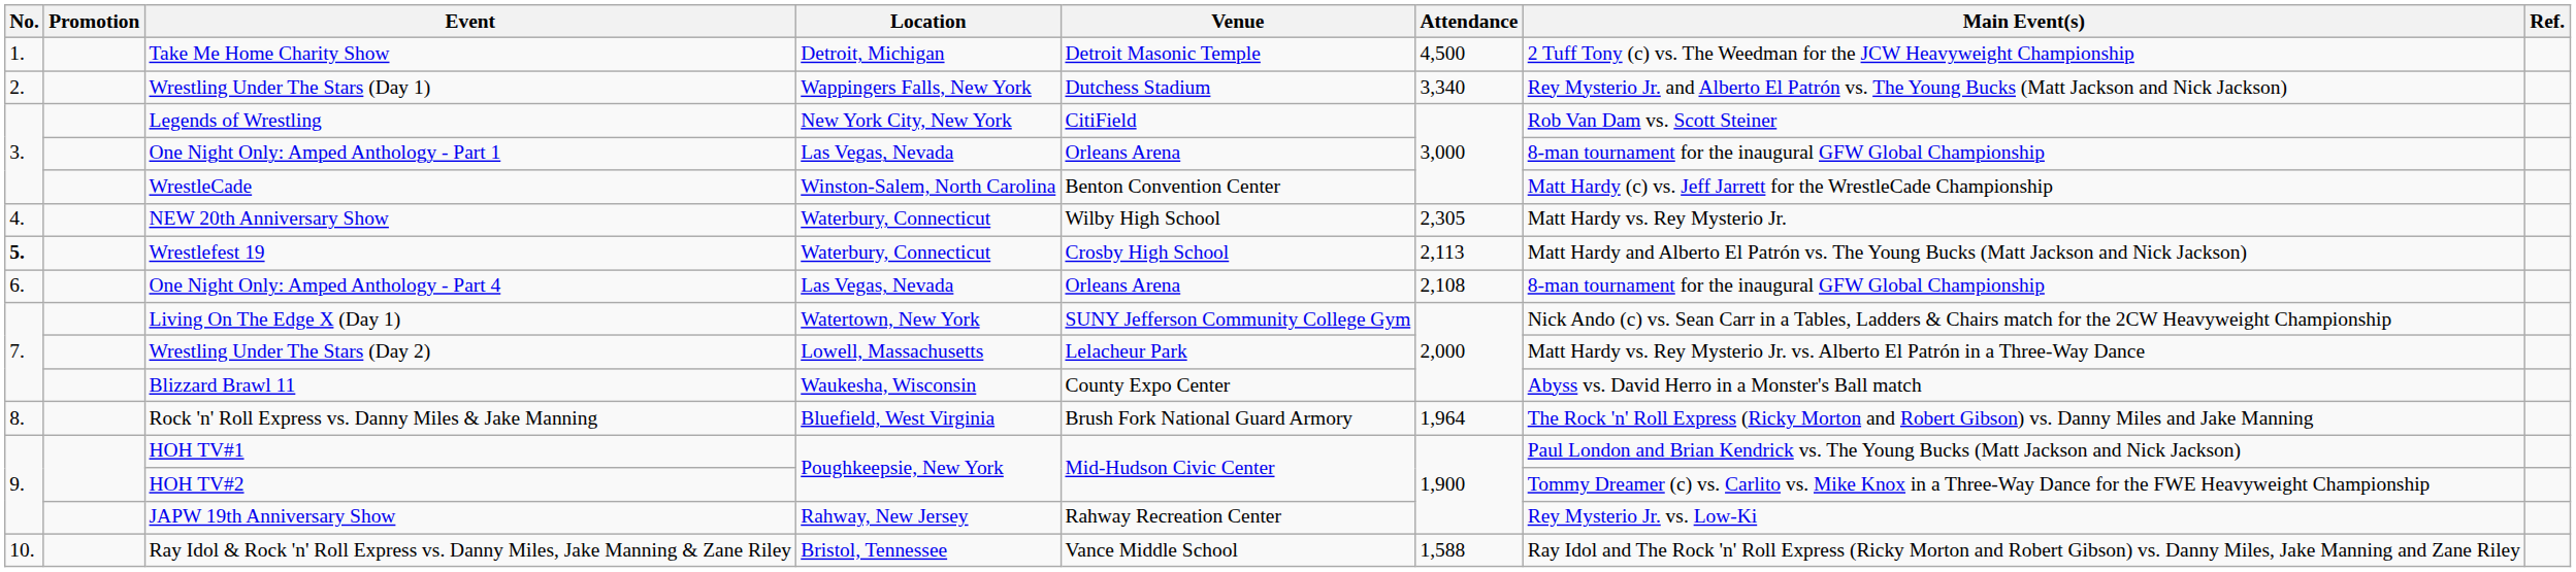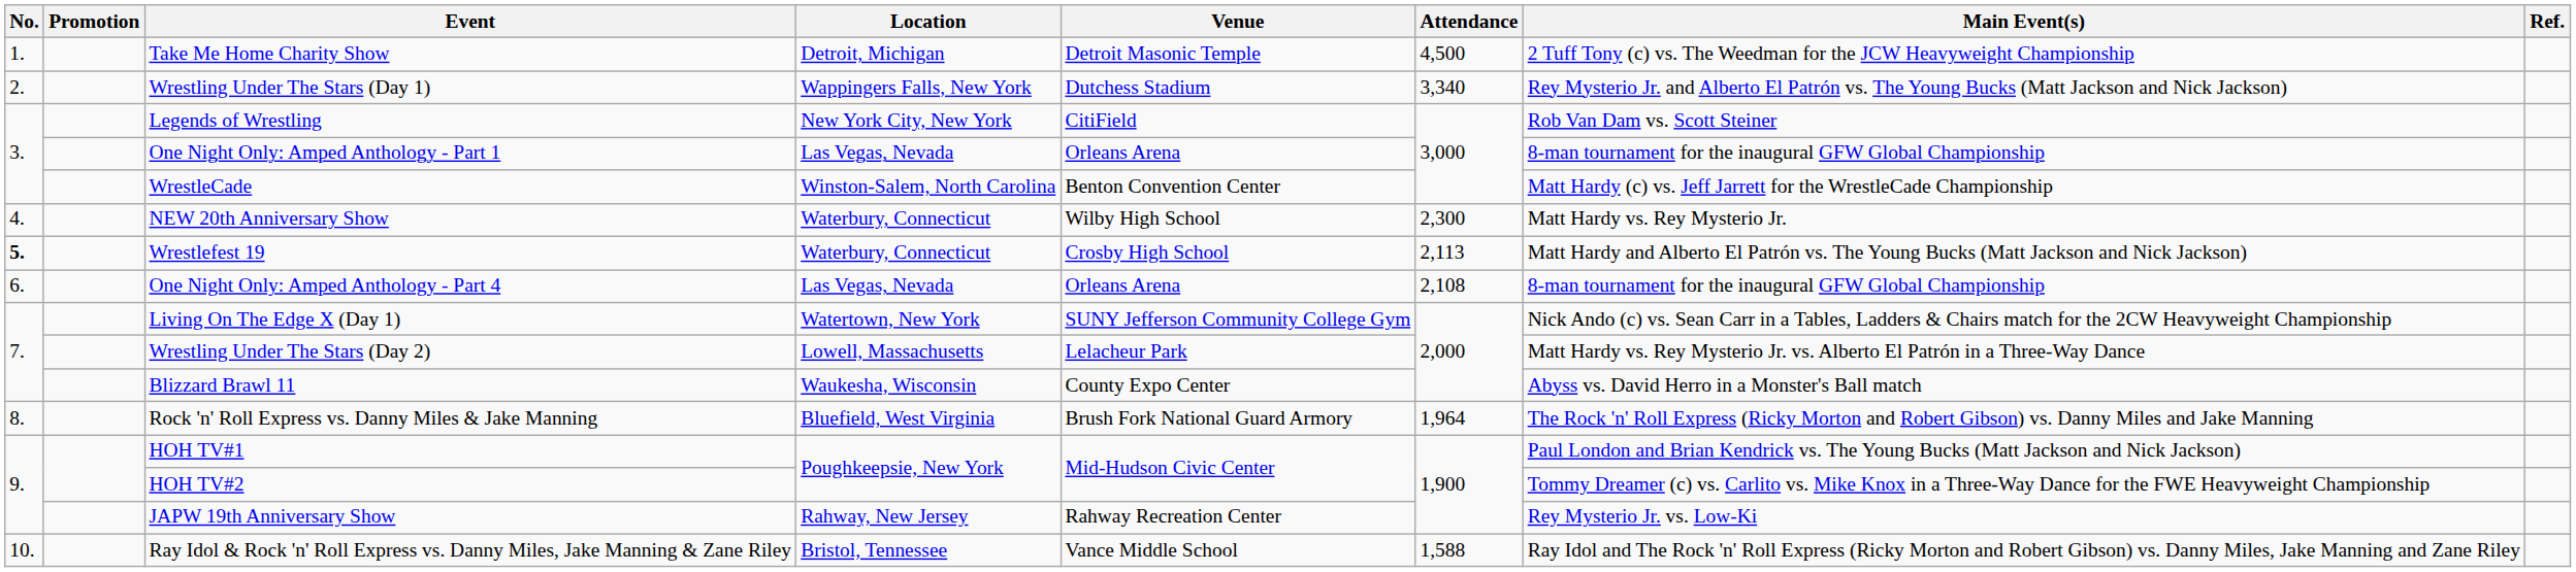 <table class="wikitable sortable" style="font-size:85%;">
 <tr>
 <th>No.</th>
 <th>Promotion</th>
 <th>Event</th>
 <th>Location</th>
 <th>Venue</th>
 <th>Attendance</th>
 <th class=unsortable>Main Event(s)</th>
 <th class=unsortable>Ref.</th>
 </tr>
 <tr>
 <td>1.</td>
 <td></td>
 <td><a href='#'>Take Me Home Charity Show</a> <br> </td>
 <td><a href='#'>Detroit, Michigan</a></td>
 <td><a href='#'>Detroit Masonic Temple</a></td>
 <td>4,500</td>
 <td><a href='#'>2 Tuff Tony</a> (c) vs. The Weedman for the <a href='#'>JCW Heavyweight Championship</a></td>
 <td></td>
 </tr>
 <tr>
 <td>2.</td>
 <td></td>
 <td><a href='#'>Wrestling Under The Stars</a> (Day 1) <br> </td>
 <td><a href='#'>Wappingers Falls, New York</a></td>
 <td><a href='#'>Dutchess Stadium</a></td>
 <td>3,340</td>
 <td><a href='#'>Rey Mysterio Jr.</a> and <a href='#'>Alberto El Patrón</a> vs. <a href='#'>The Young Bucks</a> (Matt Jackson and Nick Jackson)</td>
 <td></td>
 </tr>
 <tr>
 <td rowspan=3>3.</td>
 <td></td>
 <td><a href='#'>Legends of Wrestling</a> <br> </td>
 <td><a href='#'>New York City, New York</a></td>
 <td><a href='#'>CitiField</a></td>
 <td rowspan=3>3,000</td>
 <td><a href='#'>Rob Van Dam</a> vs. <a href='#'>Scott Steiner</a></td>
 <td></td>
 </tr>
 <tr>
 <td></td>
 <td><a href='#'>One Night Only: Amped Anthology - Part 1</a> <br> </td>
 <td><a href='#'>Las Vegas, Nevada</a></td>
 <td><a href='#'>Orleans Arena</a></td>
 <td><a href='#'>8-man tournament</a> for the inaugural <a href='#'>GFW Global Championship</a></td>
 <td></td>
 </tr>
 <tr>
 <td></td>
 <td><a href='#'>WrestleCade</a> <br> </td>
 <td><a href='#'>Winston-Salem, North Carolina</a></td>
 <td>Benton Convention Center</td>
 <td><a href='#'>Matt Hardy</a> (c) vs. <a href='#'>Jeff Jarrett</a> for the WrestleCade Championship</td>
 <td></td>
 </tr>
 <tr>
 <td>4.</td>
 <td></td>
 <td><a href='#'>NEW 20th Anniversary Show</a> <br> </td>
 <td><a href='#'>Waterbury, Connecticut</a></td>
 <td>Wilby High School</td>
-<td>2,305</td>
+<td>2,300</td>
 <td>Matt Hardy vs. Rey Mysterio Jr.</td>
 <td></td>
 </tr>
 <tr>
 <td><strong>5.</strong></td>
 <td></td>
 <td><a href='#'>Wrestlefest 19</a> <br> </td>
 <td><a href='#'>Waterbury, Connecticut</a></td>
 <td><a href='#'>Crosby High School</a></td>
 <td>2,113</td>
 <td>Matt Hardy and Alberto El Patrón vs. The Young Bucks (Matt Jackson and Nick Jackson)</td>
 <td></td>
 </tr>
 <tr>
 <td>6.</td>
 <td></td>
 <td><a href='#'>One Night Only: Amped Anthology - Part 4</a> <br> </td>
 <td><a href='#'>Las Vegas, Nevada</a></td>
 <td><a href='#'>Orleans Arena</a></td>
 <td>2,108</td>
 <td><a href='#'>8-man tournament</a> for the inaugural <a href='#'>GFW Global Championship</a></td>
 <td></td>
 </tr>
 <tr>
 <td rowspan=3>7.</td>
 <td></td>
 <td><a href='#'>Living On The Edge X</a> (Day 1) <br> </td>
 <td><a href='#'>Watertown, New York</a></td>
 <td><a href='#'>SUNY Jefferson Community College Gym</a></td>
 <td rowspan=3>2,000</td>
 <td>Nick Ando (c) vs. Sean Carr in a Tables, Ladders & Chairs match for the 2CW Heavyweight Championship</td>
 <td></td>
 </tr>
 <tr>
 <td></td>
 <td><a href='#'>Wrestling Under The Stars</a> (Day 2) <br> </td>
 <td><a href='#'>Lowell, Massachusetts</a></td>
 <td><a href='#'>Lelacheur Park</a></td>
 <td>Matt Hardy vs. Rey Mysterio Jr. vs. Alberto El Patrón in a Three-Way Dance</td>
 <td></td>
 </tr>
 <tr>
 <td></td>
 <td><a href='#'>Blizzard Brawl 11</a> <br> </td>
 <td><a href='#'>Waukesha, Wisconsin</a></td>
 <td>County Expo Center</td>
 <td><a href='#'>Abyss</a> vs. David Herro in a Monster's Ball match</td>
 <td></td>
 </tr>
 <tr>
 <td>8.</td>
 <td></td>
 <td>Rock 'n' Roll Express vs. Danny Miles & Jake Manning <br>  </td>
 <td><a href='#'>Bluefield, West Virginia</a></td>
 <td>Brush Fork National Guard Armory</td>
 <td>1,964</td>
 <td><a href='#'>The Rock 'n' Roll Express</a> (<a href='#'>Ricky Morton</a> and <a href='#'>Robert Gibson</a>) vs. Danny Miles and Jake Manning</td>
 <td></td>
 </tr>
 <tr>
 <td rowspan=3>9.</td>
 <td rowspan=2></td>
 <td><a href='#'>HOH TV#1</a> <br> </td>
 <td rowspan=2><a href='#'>Poughkeepsie, New York</a></td>
 <td rowspan=2><a href='#'>Mid-Hudson Civic Center</a></td>
 <td rowspan=3>1,900</td>
 <td><a href='#'>Paul London and Brian Kendrick</a> vs. The Young Bucks (Matt Jackson and Nick Jackson)</td>
 <td></td>
 </tr>
 <tr>
 <td><a href='#'>HOH TV#2</a> <br> </td>
 <td><a href='#'>Tommy Dreamer</a> (c) vs. <a href='#'>Carlito</a> vs. <a href='#'>Mike Knox</a> in a Three-Way Dance for the FWE Heavyweight Championship</td>
 <td></td>
 </tr>
 <tr>
 <td></td>
 <td><a href='#'>JAPW 19th Anniversary Show</a> <br> </td>
 <td><a href='#'>Rahway, New Jersey</a></td>
 <td>Rahway Recreation Center</td>
 <td><a href='#'>Rey Mysterio Jr.</a> vs. <a href='#'>Low-Ki</a></td>
 <td></td>
 </tr>
 <tr>
 <td>10.</td>
 <td></td>
 <td>Ray Idol & Rock 'n' Roll Express vs. Danny Miles, Jake Manning & Zane Riley <br> </td>
 <td><a href='#'>Bristol, Tennessee</a></td>
 <td>Vance Middle School</td>
 <td>1,588</td>
 <td>Ray Idol and The Rock 'n' Roll Express (Ricky Morton and Robert Gibson) vs. Danny Miles, Jake Manning and Zane Riley</td>
 <td></td>
 </tr>
 </table>
